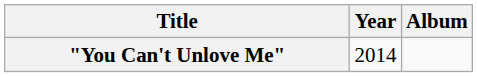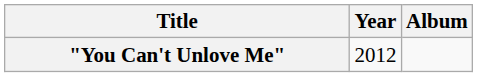 <table class="wikitable plainrowheaders" style="text-align:center">
 <tr>
 <th scope="col" style="width:16em;">Title</th>
 <th scope="col">Year</th>
 <th scope="col">Album</th>
 </tr>
 <tr>
 <th scope="row">"You Can't Unlove Me"</th>
-<td>2014</td>
+<td>2012</td>
 <td></td>
 </tr>
 </table>
